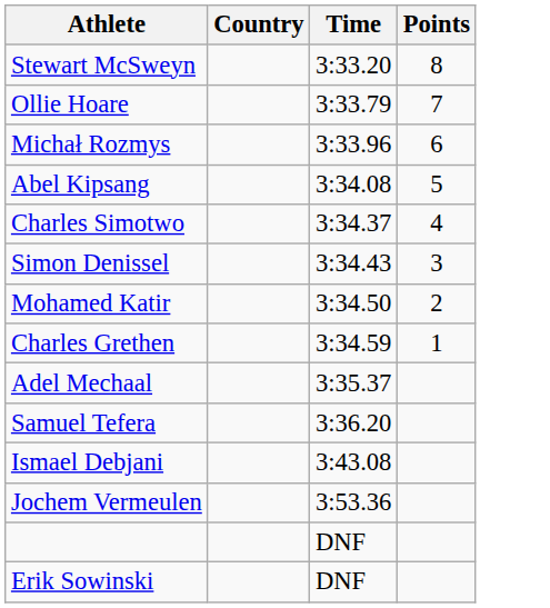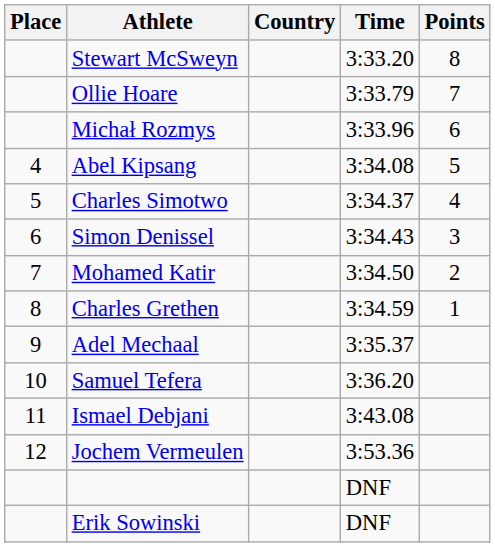 <table class="wikitable">
 <tr>
+<th>Place</th>
 <th>Athlete</th>
 <th>Country</th>
 <th>Time</th>
 <th>Points</th>
 </tr>
 <tr>
+<td align=center></td>
 <td><a href='#'>Stewart McSweyn</a></td>
 <td></td>
 <td>3:33.20</td>
 <td align=center>8</td>
 </tr>
 <tr>
+<td align=center></td>
 <td><a href='#'>Ollie Hoare</a></td>
 <td></td>
 <td>3:33.79</td>
 <td align=center>7</td>
 </tr>
 <tr>
+<td align=center></td>
 <td><a href='#'>Michał Rozmys</a></td>
 <td></td>
 <td>3:33.96</td>
 <td align=center>6</td>
 </tr>
 <tr>
+<td align=center>4</td>
 <td><a href='#'>Abel Kipsang</a></td>
 <td></td>
 <td>3:34.08</td>
 <td align=center>5</td>
 </tr>
 <tr>
+<td align=center>5</td>
 <td><a href='#'>Charles Simotwo</a></td>
 <td></td>
 <td>3:34.37</td>
 <td align=center>4</td>
 </tr>
 <tr>
+<td align=center>6</td>
 <td><a href='#'>Simon Denissel</a></td>
 <td></td>
 <td>3:34.43</td>
 <td align=center>3</td>
 </tr>
 <tr>
+<td align=center>7</td>
 <td><a href='#'>Mohamed Katir</a></td>
 <td></td>
 <td>3:34.50</td>
 <td align=center>2</td>
 </tr>
 <tr>
+<td align=center>8</td>
 <td><a href='#'>Charles Grethen</a></td>
 <td></td>
 <td>3:34.59</td>
 <td align=center>1</td>
 </tr>
 <tr>
+<td align=center>9</td>
 <td><a href='#'>Adel Mechaal</a></td>
 <td></td>
 <td>3:35.37</td>
 <td align=center></td>
 </tr>
 <tr>
+<td align=center>10</td>
 <td><a href='#'>Samuel Tefera</a></td>
 <td></td>
 <td>3:36.20</td>
 <td align=center></td>
 </tr>
 <tr>
+<td align=center>11</td>
 <td><a href='#'>Ismael Debjani</a></td>
 <td></td>
 <td>3:43.08</td>
 <td align=center></td>
 </tr>
 <tr>
+<td align=center>12</td>
 <td><a href='#'>Jochem Vermeulen</a></td>
 <td></td>
 <td>3:53.36</td>
 <td align=center></td>
 </tr>
 <tr>
+<td align=center></td>
 <td></td>
 <td></td>
 <td>DNF</td>
 <td align=center></td>
 </tr>
 <tr>
+<td align=center></td>
 <td><a href='#'>Erik Sowinski</a></td>
 <td></td>
 <td>DNF</td>
 <td align=center></td>
 </tr>
 </table>
